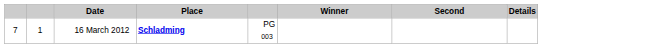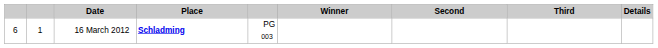 <table class="wikitable plainrowheaders" style="background:#fff; font-size:86%; line-height:16px; border:grey solid 1px; border-collapse:collapse;">
 <tr style="background:#ccc; text-align:center;">
 <td align="center" width="30"></td>
 <td align="center" width="40"></td>
 <td align="center" width="130"><strong>Date</strong></td>
 <td align="center" width="180"><strong>Place</strong></td>
 <td align="center" width="42"></td>
 <td align="center" width="185"><strong>Winner</strong></td>
 <td align="center" width="185"><strong>Second</strong></td>
+<td align="center" width="185"><strong>Third</strong></td>
 <td align="center" width="10"><strong>Details</strong></td>
 </tr>
 <tr>
-<td align=center>7</td>
+<td align=center>6</td>
 <td align=center>1</td>
 <td align=right>16 March 2012  </td>
 <td><strong> <a href='#'>Schladming</a></strong></td>
 <td align=right>PG <sub>003</sub> </td>
 <td style="vertical-align: top;"></td>
 <td style="vertical-align: top;"></td>
+<td style="vertical-align: top;"></td>
 <td></td>
 </tr>
 </table>
